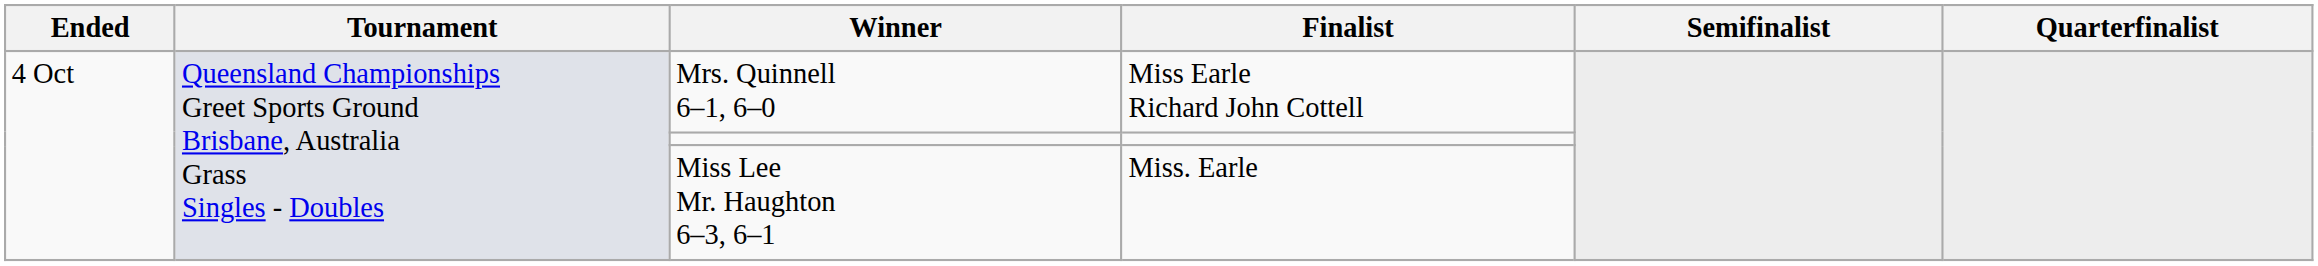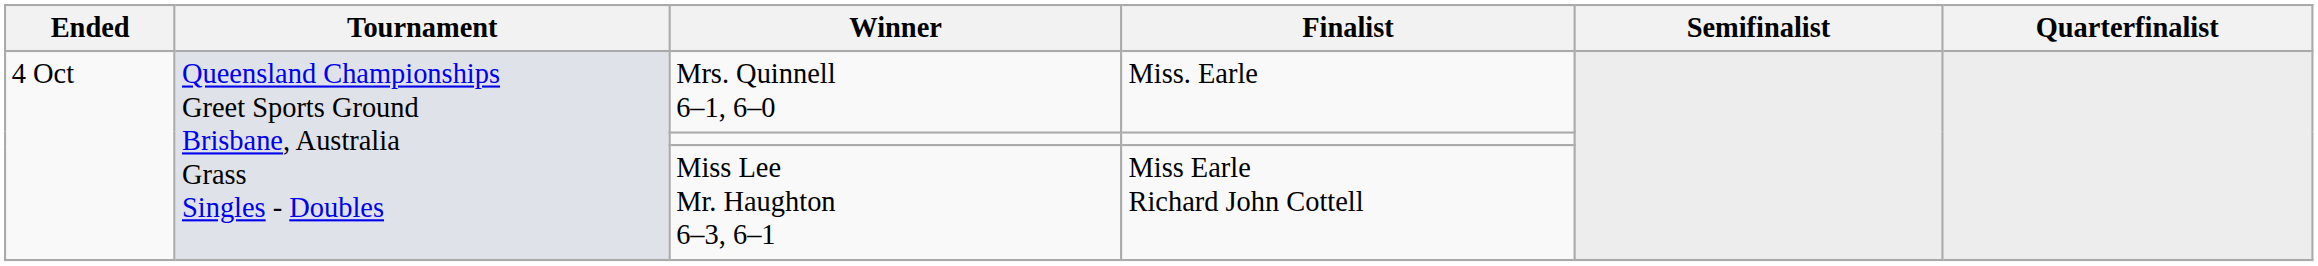 <table class="wikitable" style="font-size:85%;">
 <tr>
 <th width="75">Ended</th>
 <th width="230">Tournament</th>
 <th width="210">Winner</th>
 <th width="210">Finalist</th>
 <th width="170">Semifinalist</th>
 <th width="170">Quarterfinalist</th>
 </tr>
 <tr valign=top>
 <td rowspan=3>4 Oct</td>
 <td style="background:#dfe2e9" rowspan=3><a href='#'>Queensland Championships</a><br>Greet Sports Ground<br><a href='#'>Brisbane</a>, Australia<br>Grass<br><a href='#'>Singles</a> - <a href='#'>Doubles</a></td>
 <td> Mrs. Quinnell<br>6–1, 6–0</td>
-<td> Miss Earle<br> Richard John Cottell</td>
+<td> Miss. Earle</td>
 <td style="background:#ededed;" rowspan=3></td>
 <td style="background:#ededed;" rowspan=3></td>
 </tr>
 <tr valign=top>
 <td></td>
 <td></td>
 </tr>
 <tr valign=top>
 <td> Miss Lee<br> Mr. Haughton<br>6–3, 6–1</td>
-<td> Miss. Earle</td>
+<td> Miss Earle<br> Richard John Cottell</td>
 </tr>
 </table>
